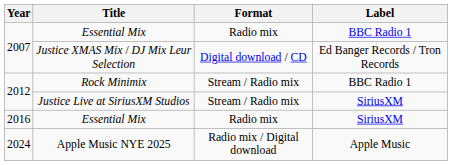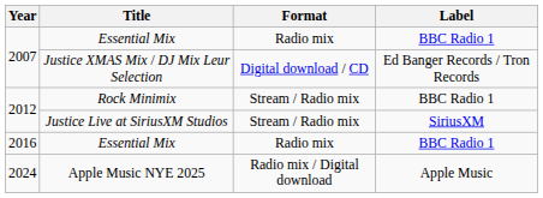 <table class="wikitable plainrowheaders" style="text-align:center;" border="1">
 <tr>
 <th scope="col">Year</th>
 <th scope="col">Title</th>
 <th scope="col">Format</th>
 <th scope="col">Label</th>
 </tr>
 <tr>
 <td rowspan="2">2007</td>
 <td><em>Essential Mix</em></td>
 <td>Radio mix</td>
 <td><a href='#'>BBC Radio 1</a></td>
 </tr>
 <tr>
 <td><em>Justice XMAS Mix</em> / <em>DJ Mix Leur Selection</em></td>
 <td><a href='#'>Digital download</a> / <a href='#'>CD</a></td>
 <td>Ed Banger Records / Tron Records</td>
 </tr>
 <tr>
 <td rowspan="2">2012</td>
 <td><em>Rock Minimix</em></td>
 <td>Stream / Radio mix</td>
 <td>BBC Radio 1 </td>
 </tr>
 <tr>
 <td><em>Justice Live at SiriusXM Studios</em></td>
 <td>Stream / Radio mix</td>
 <td><a href='#'>SiriusXM</a></td>
 </tr>
 <tr>
 <td>2016</td>
 <td><em>Essential Mix</em></td>
 <td>Radio mix</td>
-<td><a href='#'>SiriusXM</a></td>
+<td><a href='#'>BBC Radio 1</a></td>
 </tr>
 <tr>
 <td>2024</td>
 <td>Apple Music NYE 2025</td>
 <td>Radio mix / Digital download</td>
 <td>Apple Music</td>
 </tr>
 </table>
